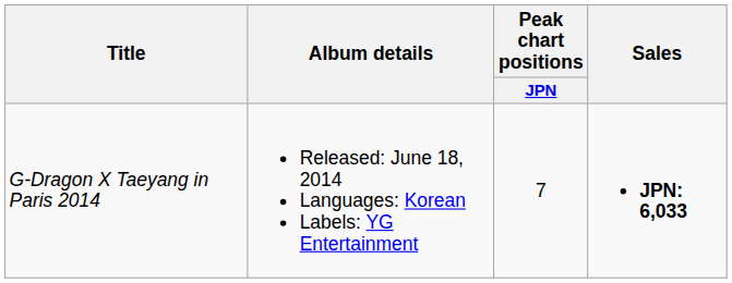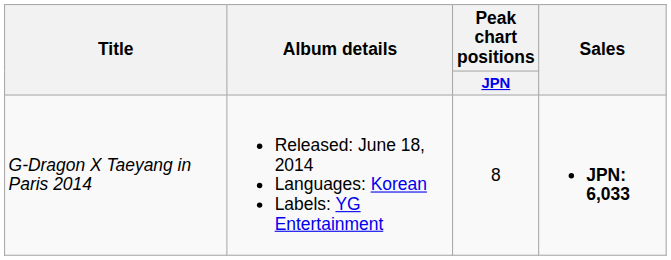 <table class="wikitable">
 <tr>
 <th rowspan="2">Title</th>
 <th rowspan="2">Album details</th>
 <th colspan="1">Peak chart positions</th>
 <th rowspan="2">Sales</th>
 </tr>
 <tr>
 <th style="width:3em;font-size:85%"><a href='#'>JPN</a><br></th>
 </tr>
 <tr>
 <td><em>G-Dragon X Taeyang in Paris 2014</em></td>
 <td><br><ul><li>Released: June 18, 2014</li><li>Languages: <a href='#'>Korean</a></li><li>Labels: <a href='#'>YG Entertainment</a></li></ul></td>
-<td align="center">7</td>
+<td align="center">8</td>
 <td><strong><br><ul><li>JPN: 6,033</li></ul></strong></td>
 </tr>
 </table>
